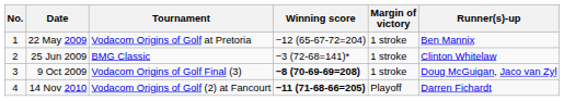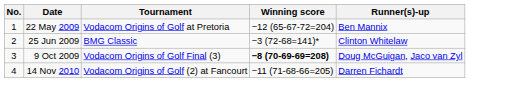 <table class="wikitable" style="font-size:95%;">
 <tr>
 <th>No.</th>
 <th>Date</th>
 <th>Tournament</th>
 <th>Winning score</th>
-<th>Margin of<br>victory</th>
 <th>Runner(s)-up</th>
 </tr>
 <tr>
 <td align=center>1</td>
 <td align=right>22 May <a href='#'>2009</a></td>
 <td><a href='#'>Vodacom Origins of Golf</a> at Pretoria</td>
 <td>−12 (65-67-72=204)</td>
-<td>1 stroke</td>
 <td> <a href='#'>Ben Mannix</a></td>
 </tr>
 <tr>
 <td align=center>2</td>
 <td align=right>25 Jun 2009</td>
 <td><a href='#'>BMG Classic</a></td>
 <td>−3 (72-68=141)*</td>
-<td>1 stroke</td>
 <td> <a href='#'>Clinton Whitelaw</a></td>
 </tr>
 <tr>
 <td align=center>3</td>
 <td align=right>9 Oct 2009</td>
 <td><a href='#'>Vodacom Origins of Golf Final</a> (3)</td>
 <td><strong>−8 (70-69-69=208)</strong></td>
-<td>1 stroke</td>
 <td> <a href='#'>Doug McGuigan</a>,  <a href='#'>Jaco van Zyl</a></td>
 </tr>
 <tr>
 <td align=center>4</td>
 <td align=right>14 Nov <a href='#'>2010</a></td>
 <td><a href='#'>Vodacom Origins of Golf</a> (2) at Fancourt</td>
-<td><strong>−11 (71-68-66=205)</strong></td>
-<td>Playoff</td>
+<td>−11 (71-68-66=205)</td>
 <td> <a href='#'>Darren Fichardt</a></td>
 </tr>
 </table>
